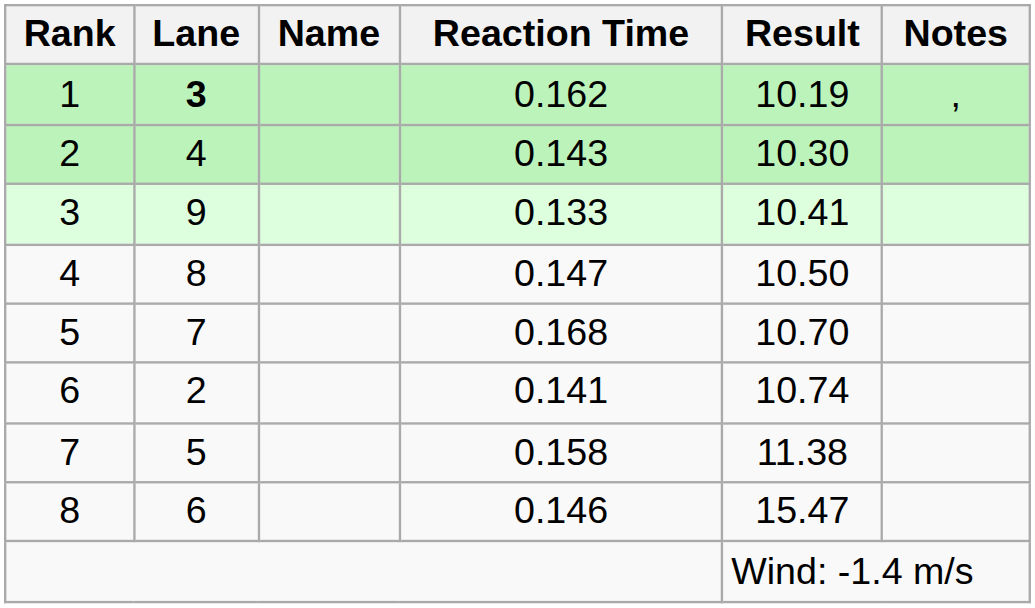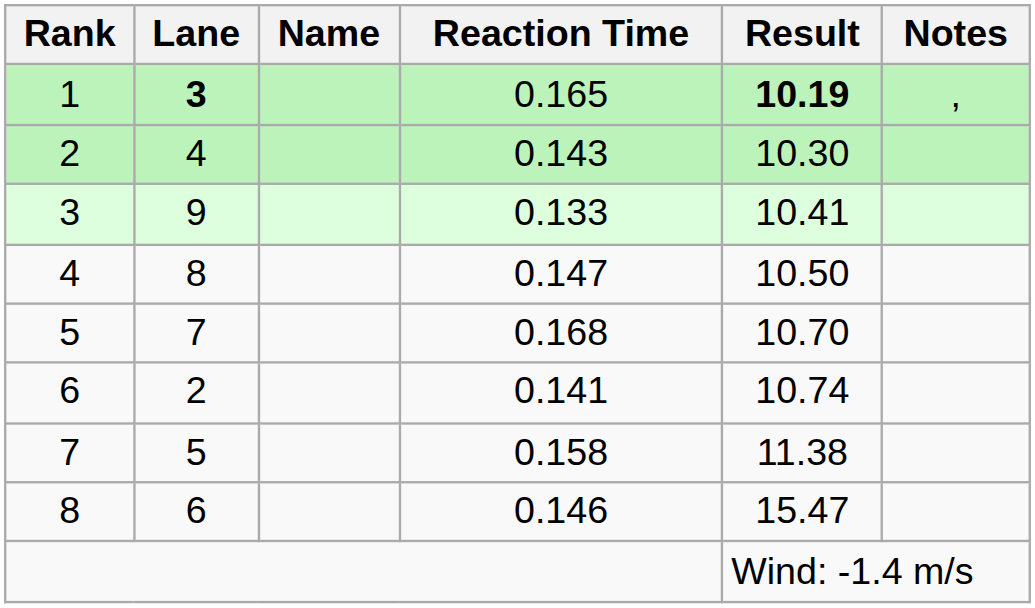 <table class="wikitable sortable" style="text-align:center;width: 70%">
 <tr>
 <th>Rank</th>
 <th>Lane</th>
 <th>Name</th>
 <th>Reaction Time</th>
 <th>Result</th>
 <th>Notes</th>
 </tr>
 <tr bgcolor=bbf3bb>
 <td>1</td>
 <td><strong>3</strong></td>
 <td align="left"></td>
-<td>0.162</td>
-<td>10.19</td>
+<td>0.165</td>
+<td><strong>10.19</strong></td>
 <td>, </td>
 </tr>
 <tr bgcolor=bbf3bb>
 <td>2</td>
 <td>4</td>
 <td align="left"></td>
 <td>0.143</td>
 <td>10.30</td>
 <td></td>
 </tr>
 <tr bgcolor=ddffdd>
 <td>3</td>
 <td>9</td>
 <td align="left"></td>
 <td>0.133</td>
 <td>10.41</td>
 <td></td>
 </tr>
 <tr>
 <td>4</td>
 <td>8</td>
 <td align="left"></td>
 <td>0.147</td>
 <td>10.50</td>
 <td></td>
 </tr>
 <tr>
 <td>5</td>
 <td>7</td>
 <td align="left"></td>
 <td>0.168</td>
 <td>10.70</td>
 <td></td>
 </tr>
 <tr>
 <td>6</td>
 <td>2</td>
 <td align="left"></td>
 <td>0.141</td>
 <td>10.74</td>
 <td></td>
 </tr>
 <tr>
 <td>7</td>
 <td>5</td>
 <td align="left"></td>
 <td>0.158</td>
 <td>11.38</td>
 <td></td>
 </tr>
 <tr>
 <td>8</td>
 <td>6</td>
 <td align="left"></td>
 <td>0.146</td>
 <td>15.47</td>
 <td></td>
 </tr>
 <tr class="sortbottom">
 <td colspan=4></td>
 <td colspan="2" style="text-align:left;">Wind: -1.4 m/s</td>
 </tr>
 </table>
